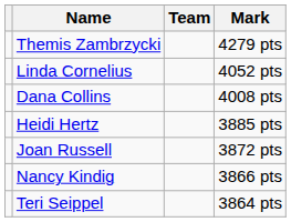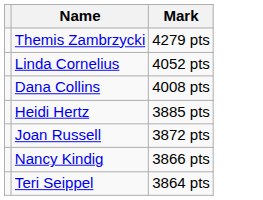 <table class=wikitable>
 <tr>
 <th></th>
 <th>Name</th>
-<th>Team</th>
 <th>Mark</th>
 </tr>
 <tr>
 <td></td>
 <td><a href='#'>Themis Zambrzycki</a></td>
-<td></td>
 <td>4279 pts</td>
 </tr>
 <tr>
 <td></td>
 <td><a href='#'>Linda Cornelius</a></td>
-<td></td>
 <td>4052 pts</td>
 </tr>
 <tr>
 <td></td>
 <td><a href='#'>Dana Collins</a></td>
-<td></td>
 <td>4008 pts</td>
 </tr>
 <tr>
 <td></td>
 <td><a href='#'>Heidi Hertz</a></td>
-<td></td>
 <td>3885 pts</td>
 </tr>
 <tr>
 <td></td>
 <td><a href='#'>Joan Russell</a></td>
-<td></td>
 <td>3872 pts</td>
 </tr>
 <tr>
 <td></td>
 <td><a href='#'>Nancy Kindig</a></td>
-<td></td>
 <td>3866 pts</td>
 </tr>
 <tr>
 <td></td>
 <td><a href='#'>Teri Seippel</a></td>
-<td></td>
 <td>3864 pts</td>
 </tr>
 </table>
